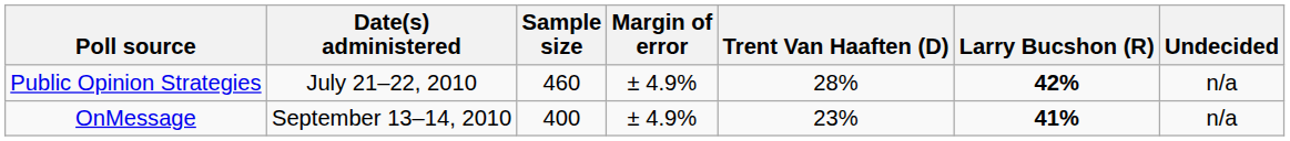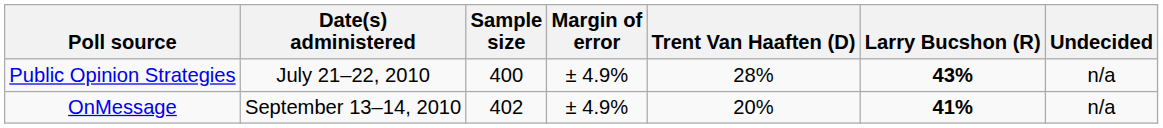 <table class="wikitable" style="text-align:center">
 <tr valign=bottom>
 <th>Poll source</th>
 <th>Date(s)<br> administered</th>
 <th>Sample<br>size</th>
 <th>Margin of<br>error</th>
 <th align=left>Trent Van Haaften (D)</th>
 <th align=left>Larry Bucshon (R)</th>
 <th>Undecided</th>
 </tr>
 <tr>
 <td><a href='#'>Public Opinion Strategies</a></td>
 <td>July 21–22, 2010</td>
-<td>460</td>
+<td>400</td>
 <td>± 4.9%</td>
 <td>28%</td>
-<td><strong>42%</strong></td>
+<td><strong>43%</strong></td>
 <td>n/a</td>
 </tr>
 <tr>
 <td><a href='#'>OnMessage</a></td>
 <td>September 13–14, 2010</td>
-<td>400</td>
+<td>402</td>
 <td>± 4.9%</td>
-<td>23%</td>
+<td>20%</td>
 <td><strong>41%</strong></td>
 <td>n/a</td>
 </tr>
 </table>
